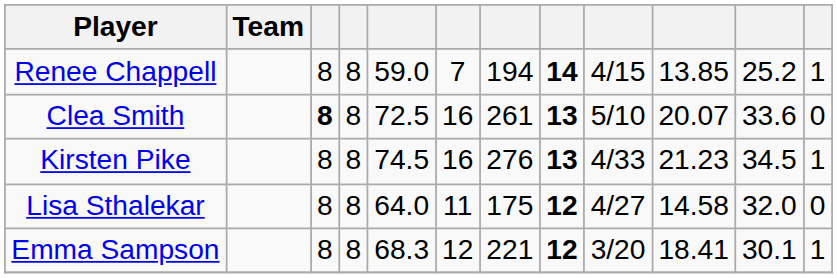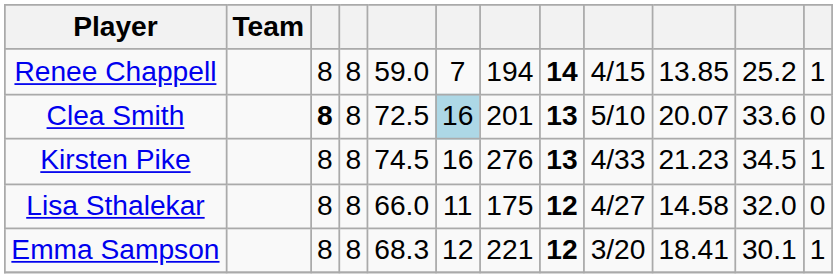 <table class="wikitable sortable" style="text-align:center">
 <tr>
 <th class="unsortable">Player</th>
 <th>Team</th>
 <th></th>
 <th></th>
 <th></th>
 <th></th>
 <th></th>
 <th></th>
 <th></th>
 <th></th>
 <th></th>
 <th></th>
 </tr>
 <tr>
 <td><a href='#'>Renee Chappell</a></td>
 <td style="text-align:left;"></td>
 <td>8</td>
 <td>8</td>
 <td>59.0</td>
 <td>7</td>
 <td>194</td>
 <td><strong>14</strong></td>
 <td>4/15</td>
 <td>13.85</td>
 <td>25.2</td>
 <td>1</td>
 </tr>
 <tr>
 <td><a href='#'>Clea Smith</a></td>
 <td style="text-align:left;"></td>
 <td><strong>8</strong></td>
 <td>8</td>
 <td>72.5</td>
-<td>16</td>
-<td>261</td>
+<td style="background: lightblue;">16</td>
+<td>201</td>
 <td><strong>13</strong></td>
 <td>5/10</td>
 <td>20.07</td>
 <td>33.6</td>
 <td>0</td>
 </tr>
 <tr>
 <td><a href='#'>Kirsten Pike</a></td>
 <td style="text-align:left;"></td>
 <td>8</td>
 <td>8</td>
 <td>74.5</td>
 <td>16</td>
 <td>276</td>
 <td><strong>13</strong></td>
 <td>4/33</td>
 <td>21.23</td>
 <td>34.5</td>
 <td>1</td>
 </tr>
 <tr>
 <td><a href='#'>Lisa Sthalekar</a></td>
 <td style="text-align:left;"></td>
 <td>8</td>
 <td>8</td>
-<td>64.0</td>
+<td>66.0</td>
 <td>11</td>
 <td>175</td>
 <td><strong>12</strong></td>
 <td>4/27</td>
 <td>14.58</td>
 <td>32.0</td>
 <td>0</td>
 </tr>
 <tr>
 <td><a href='#'>Emma Sampson</a></td>
 <td style="text-align:left;"></td>
 <td>8</td>
 <td>8</td>
 <td>68.3</td>
 <td>12</td>
 <td>221</td>
 <td><strong>12</strong></td>
 <td>3/20</td>
 <td>18.41</td>
 <td>30.1</td>
 <td>1</td>
 </tr>
 <tr>
 </tr>
 </table>
